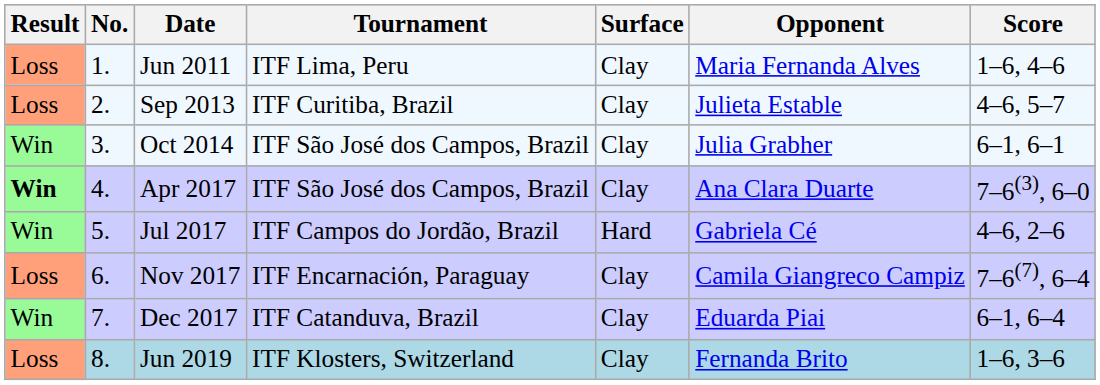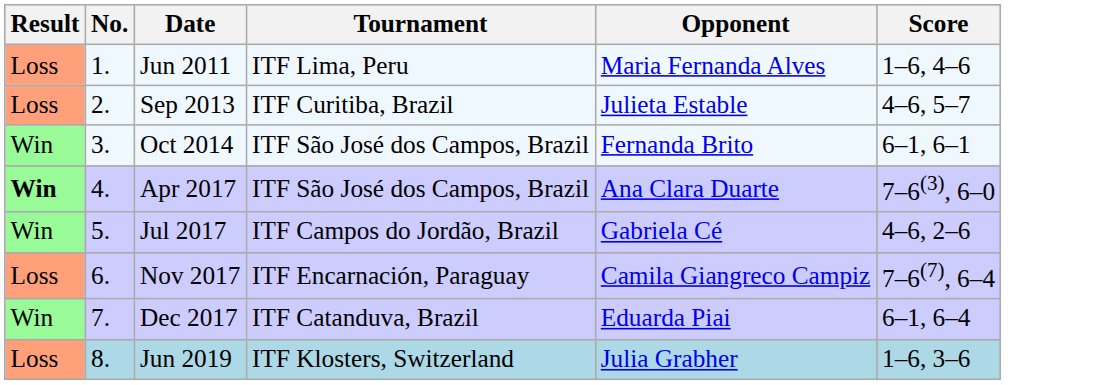 <table class="sortable wikitable">
 <tr>
 <th>Result</th>
 <th>No.</th>
 <th>Date</th>
 <th>Tournament</th>
-<th>Surface</th>
 <th>Opponent</th>
 <th class="unsortable">Score</th>
 </tr>
 <tr style="background:#f0f8ff;">
 <td style="background:#ffa07a;">Loss</td>
 <td>1.</td>
 <td>Jun 2011</td>
 <td>ITF Lima, Peru</td>
-<td>Clay</td>
 <td> <a href='#'>Maria Fernanda Alves</a></td>
 <td>1–6, 4–6</td>
 </tr>
 <tr style="background:#f0f8ff;">
 <td style="background:#ffa07a;">Loss</td>
 <td>2.</td>
 <td>Sep 2013</td>
 <td>ITF Curitiba, Brazil</td>
-<td>Clay</td>
 <td> <a href='#'>Julieta Estable</a></td>
 <td>4–6, 5–7</td>
 </tr>
 <tr style="background:#f0f8ff;">
 <td bgcolor="98FB98">Win</td>
 <td>3.</td>
 <td>Oct 2014</td>
 <td>ITF São José dos Campos, Brazil</td>
-<td>Clay</td>
-<td> <a href='#'>Julia Grabher</a></td>
+<td> <a href='#'>Fernanda Brito</a></td>
 <td>6–1, 6–1</td>
 </tr>
 <tr style="background:#ccccff;">
 <td bgcolor="98FB98"><strong>Win</strong></td>
 <td>4.</td>
 <td>Apr 2017</td>
 <td>ITF São José dos Campos, Brazil</td>
-<td>Clay</td>
 <td> <a href='#'>Ana Clara Duarte</a></td>
 <td>7–6<sup>(3)</sup>, 6–0</td>
 </tr>
 <tr style="background:#ccccff;">
 <td bgcolor="98FB98">Win</td>
 <td>5.</td>
 <td>Jul 2017</td>
 <td>ITF Campos do Jordão, Brazil</td>
-<td>Hard</td>
 <td> <a href='#'>Gabriela Cé</a></td>
 <td>4–6, 2–6</td>
 </tr>
 <tr style="background:#ccccff;">
 <td style="background:#ffa07a;">Loss</td>
 <td>6.</td>
 <td>Nov 2017</td>
 <td>ITF Encarnación, Paraguay</td>
-<td>Clay</td>
 <td> <a href='#'>Camila Giangreco Campiz</a></td>
 <td>7–6<sup>(7)</sup>, 6–4</td>
 </tr>
 <tr style="background:#ccccff;">
 <td bgcolor="98FB98">Win</td>
 <td>7.</td>
 <td>Dec 2017</td>
 <td>ITF Catanduva, Brazil</td>
-<td>Clay</td>
 <td> <a href='#'>Eduarda Piai</a></td>
 <td>6–1, 6–4</td>
 </tr>
 <tr style="background:lightblue;">
 <td style="background:#ffa07a;">Loss</td>
 <td>8.</td>
 <td>Jun 2019</td>
 <td>ITF Klosters, Switzerland</td>
-<td>Clay</td>
-<td> <a href='#'>Fernanda Brito</a></td>
+<td> <a href='#'>Julia Grabher</a></td>
 <td>1–6, 3–6</td>
 </tr>
 </table>
